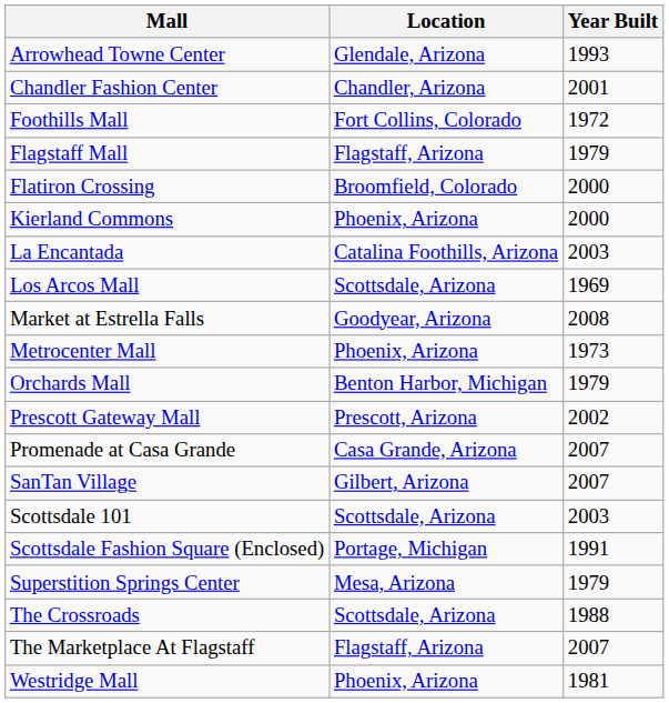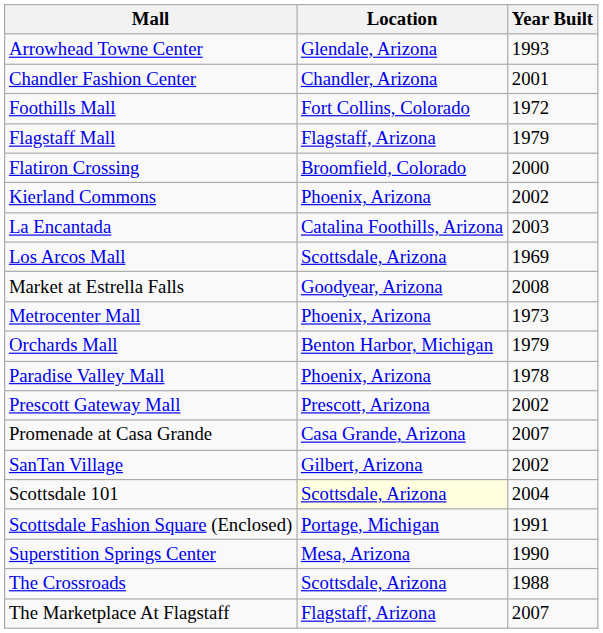 <table class="wikitable sortable">
 <tr>
 <th>Mall</th>
 <th>Location</th>
 <th>Year Built</th>
 </tr>
 <tr>
 <td><a href='#'>Arrowhead Towne Center</a></td>
 <td><a href='#'>Glendale, Arizona</a></td>
 <td>1993</td>
 </tr>
 <tr>
 <td><a href='#'>Chandler Fashion Center</a></td>
 <td><a href='#'>Chandler, Arizona</a></td>
 <td>2001</td>
 </tr>
 <tr>
 <td><a href='#'>Foothills Mall</a></td>
 <td><a href='#'>Fort Collins, Colorado</a></td>
 <td>1972</td>
 </tr>
 <tr>
 <td><a href='#'>Flagstaff Mall</a></td>
 <td><a href='#'>Flagstaff, Arizona</a></td>
 <td>1979</td>
 </tr>
 <tr>
 <td><a href='#'>Flatiron Crossing</a></td>
 <td><a href='#'>Broomfield, Colorado</a></td>
 <td>2000</td>
 </tr>
 <tr>
 <td><a href='#'>Kierland Commons</a></td>
 <td><a href='#'>Phoenix, Arizona</a></td>
-<td>2000</td>
+<td>2002</td>
 </tr>
 <tr>
 <td><a href='#'>La Encantada</a></td>
 <td><a href='#'>Catalina Foothills, Arizona</a></td>
 <td>2003</td>
 </tr>
 <tr>
 <td><a href='#'>Los Arcos Mall</a></td>
 <td><a href='#'>Scottsdale, Arizona</a></td>
 <td>1969</td>
 </tr>
 <tr>
 <td>Market at Estrella Falls</td>
 <td><a href='#'>Goodyear, Arizona</a></td>
 <td>2008</td>
 </tr>
 <tr>
 <td><a href='#'>Metrocenter Mall</a></td>
 <td><a href='#'>Phoenix, Arizona</a></td>
 <td>1973</td>
 </tr>
 <tr>
 <td><a href='#'>Orchards Mall</a></td>
 <td><a href='#'>Benton Harbor, Michigan</a></td>
 <td>1979</td>
 </tr>
 <tr>
+<td><a href='#'>Paradise Valley Mall</a></td>
+<td><a href='#'>Phoenix, Arizona</a></td>
+<td>1978</td>
+</tr>
+<tr>
 <td><a href='#'>Prescott Gateway Mall</a></td>
 <td><a href='#'>Prescott, Arizona</a></td>
 <td>2002</td>
 </tr>
 <tr>
 <td>Promenade at Casa Grande</td>
 <td><a href='#'>Casa Grande, Arizona</a></td>
 <td>2007</td>
 </tr>
 <tr>
 <td><a href='#'>SanTan Village</a></td>
 <td><a href='#'>Gilbert, Arizona</a></td>
-<td>2007</td>
+<td>2002</td>
 </tr>
 <tr>
 <td>Scottsdale 101</td>
-<td><a href='#'>Scottsdale, Arizona</a></td>
-<td>2003</td>
+<td style="background: lightyellow;"><a href='#'>Scottsdale, Arizona</a></td>
+<td>2004</td>
 </tr>
 <tr>
 <td><a href='#'>Scottsdale Fashion Square</a> (Enclosed)</td>
 <td><a href='#'>Portage, Michigan</a></td>
 <td>1991</td>
 </tr>
 <tr>
 <td><a href='#'>Superstition Springs Center</a></td>
 <td><a href='#'>Mesa, Arizona</a></td>
-<td>1979</td>
+<td>1990</td>
 </tr>
 <tr>
 <td><a href='#'>The Crossroads</a></td>
 <td><a href='#'>Scottsdale, Arizona</a></td>
 <td>1988</td>
 </tr>
 <tr>
 <td>The Marketplace At Flagstaff</td>
 <td><a href='#'>Flagstaff, Arizona</a></td>
 <td>2007</td>
 </tr>
-<tr>
-<td><a href='#'>Westridge Mall</a></td>
-<td><a href='#'>Phoenix, Arizona</a></td>
-<td>1981</td>
-</tr>
 </table>
